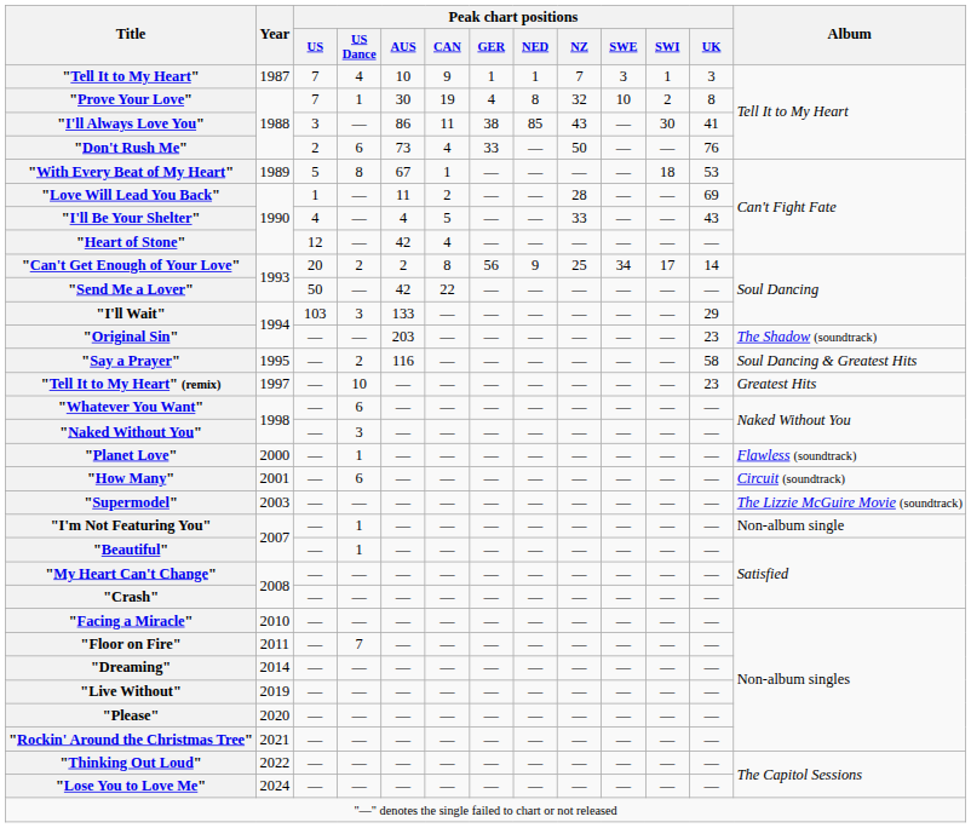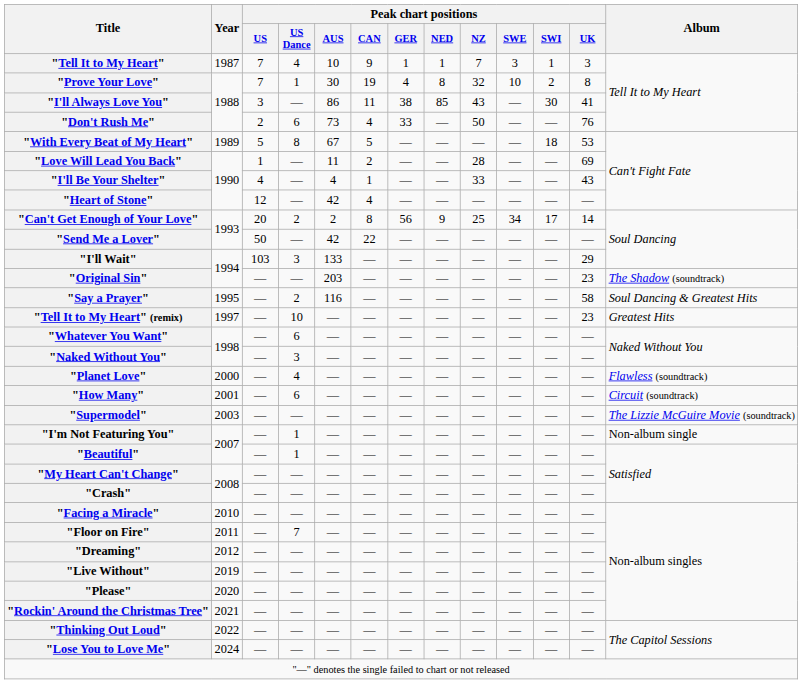 <table class="wikitable plainrowheaders" style="text-align:center;">
 <tr>
 <th scope="col" rowspan="2">Title</th>
 <th scope="col" rowspan="2">Year</th>
 <th scope="col" colspan="10">Peak chart positions</th>
 <th scope="col" rowspan="2">Album</th>
 </tr>
 <tr>
 <th scope="col" style="width:3em;font-size:85%"><a href='#'>US</a><br></th>
 <th scope="col" style="width:3em;font-size:85%"><a href='#'>US Dance</a><br></th>
 <th scope="col" style="width:3em;font-size:85%"><a href='#'>AUS</a><br></th>
 <th scope="col" style="width:3em;font-size:85%"><a href='#'>CAN</a><br></th>
 <th scope="col" style="width:3em;font-size:85%"><a href='#'>GER</a><br></th>
 <th scope="col" style="width:3em;font-size:85%"><a href='#'>NED</a><br></th>
 <th scope="col" style="width:3em;font-size:85%"><a href='#'>NZ</a><br></th>
 <th scope="col" style="width:3em;font-size:85%"><a href='#'>SWE</a><br></th>
 <th scope="col" style="width:3em;font-size:85%"><a href='#'>SWI</a><br></th>
 <th scope="col" style="width:3em;font-size:85%"><a href='#'>UK</a><br></th>
 </tr>
 <tr>
 <th scope="row">"<a href='#'>Tell It to My Heart</a>"</th>
 <td>1987</td>
 <td>7</td>
 <td>4</td>
 <td>10</td>
 <td>9</td>
 <td>1</td>
 <td>1</td>
 <td>7</td>
 <td>3</td>
 <td>1</td>
 <td>3</td>
 <td style="text-align:left;" rowspan="4"><em>Tell It to My Heart</em></td>
 </tr>
 <tr>
 <th scope="row">"<a href='#'>Prove Your Love</a>"</th>
 <td rowspan="3">1988</td>
 <td>7</td>
 <td>1</td>
 <td>30</td>
 <td>19</td>
 <td>4</td>
 <td>8</td>
 <td>32</td>
 <td>10</td>
 <td>2</td>
 <td>8</td>
 </tr>
 <tr>
 <th scope="row">"<a href='#'>I'll Always Love You</a>"</th>
 <td>3</td>
 <td>—</td>
 <td>86</td>
 <td>11</td>
 <td>38</td>
 <td>85</td>
 <td>43</td>
 <td>—</td>
 <td>30</td>
 <td>41</td>
 </tr>
 <tr>
 <th scope="row">"<a href='#'>Don't Rush Me</a>"</th>
 <td>2</td>
 <td>6</td>
 <td>73</td>
 <td>4</td>
 <td>33</td>
 <td>—</td>
 <td>50</td>
 <td>—</td>
 <td>—</td>
 <td>76</td>
 </tr>
 <tr>
 <th scope="row">"<a href='#'>With Every Beat of My Heart</a>"</th>
 <td>1989</td>
 <td>5</td>
 <td>8</td>
 <td>67</td>
-<td>1</td>
+<td>5</td>
 <td>—</td>
 <td>—</td>
 <td>—</td>
 <td>—</td>
 <td>18</td>
 <td>53</td>
 <td style="text-align:left;" rowspan="4"><em>Can't Fight Fate</em></td>
 </tr>
 <tr>
 <th scope="row">"<a href='#'>Love Will Lead You Back</a>"</th>
 <td rowspan="3">1990</td>
 <td>1</td>
 <td>—</td>
 <td>11</td>
 <td>2</td>
 <td>—</td>
 <td>—</td>
 <td>28</td>
 <td>—</td>
 <td>—</td>
 <td>69</td>
 </tr>
 <tr>
 <th scope="row">"<a href='#'>I'll Be Your Shelter</a>"</th>
 <td>4</td>
 <td>—</td>
 <td>4</td>
-<td>5</td>
+<td>1</td>
 <td>—</td>
 <td>—</td>
 <td>33</td>
 <td>—</td>
 <td>—</td>
 <td>43</td>
 </tr>
 <tr>
 <th scope="row">"<a href='#'>Heart of Stone</a>"</th>
 <td>12</td>
 <td>—</td>
 <td>42</td>
 <td>4</td>
 <td>—</td>
 <td>—</td>
 <td>—</td>
 <td>—</td>
 <td>—</td>
 <td>—</td>
 </tr>
 <tr>
 <th scope="row">"<a href='#'>Can't Get Enough of Your Love</a>"</th>
 <td rowspan="2">1993</td>
 <td>20</td>
 <td>2</td>
 <td>2</td>
 <td>8</td>
 <td>56</td>
 <td>9</td>
 <td>25</td>
 <td>34</td>
 <td>17</td>
 <td>14</td>
 <td style="text-align:left;" rowspan="3"><em>Soul Dancing</em></td>
 </tr>
 <tr>
 <th scope="row">"<a href='#'>Send Me a Lover</a>"</th>
 <td>50</td>
 <td>—</td>
 <td>42</td>
 <td>22</td>
 <td>—</td>
 <td>—</td>
 <td>—</td>
 <td>—</td>
 <td>—</td>
 <td>—</td>
 </tr>
 <tr>
 <th scope="row">"I'll Wait"</th>
 <td rowspan="2">1994</td>
 <td>103</td>
 <td>3</td>
 <td>133</td>
 <td>—</td>
 <td>—</td>
 <td>—</td>
 <td>—</td>
 <td>—</td>
 <td>—</td>
 <td>29</td>
 </tr>
 <tr>
 <th scope="row">"<a href='#'>Original Sin</a>"</th>
 <td>—</td>
 <td>—</td>
 <td>203</td>
 <td>—</td>
 <td>—</td>
 <td>—</td>
 <td>—</td>
 <td>—</td>
 <td>—</td>
 <td>23</td>
 <td style="text-align:left;"><em><a href='#'>The Shadow</a></em> <small>(soundtrack)</small></td>
 </tr>
 <tr>
 <th scope="row">"<a href='#'>Say a Prayer</a>"</th>
 <td>1995</td>
 <td>—</td>
 <td>2</td>
 <td>116</td>
 <td>—</td>
 <td>—</td>
 <td>—</td>
 <td>—</td>
 <td>—</td>
 <td>—</td>
 <td>58</td>
 <td style="text-align:left;"><em>Soul Dancing & Greatest Hits</em></td>
 </tr>
 <tr>
 <th scope="row">"<a href='#'>Tell It to My Heart</a>" <small>(remix)</small></th>
 <td>1997</td>
 <td>—</td>
 <td>10</td>
 <td>—</td>
 <td>—</td>
 <td>—</td>
 <td>—</td>
 <td>—</td>
 <td>—</td>
 <td>—</td>
 <td>23</td>
 <td style="text-align:left;"><em>Greatest Hits</em></td>
 </tr>
 <tr>
 <th scope="row">"<a href='#'>Whatever You Want</a>"</th>
 <td rowspan="2">1998</td>
 <td>—</td>
 <td>6</td>
 <td>—</td>
 <td>—</td>
 <td>—</td>
 <td>—</td>
 <td>—</td>
 <td>—</td>
 <td>—</td>
 <td>—</td>
 <td style="text-align:left;" rowspan="2"><em>Naked Without You</em></td>
 </tr>
 <tr>
 <th scope="row">"<a href='#'>Naked Without You</a>"</th>
 <td>—</td>
 <td>3</td>
 <td>—</td>
 <td>—</td>
 <td>—</td>
 <td>—</td>
 <td>—</td>
 <td>—</td>
 <td>—</td>
 <td>—</td>
 </tr>
 <tr>
 <th scope="row">"<a href='#'>Planet Love</a>"</th>
 <td>2000</td>
 <td>—</td>
-<td>1</td>
+<td>4</td>
 <td>—</td>
 <td>—</td>
 <td>—</td>
 <td>—</td>
 <td>—</td>
 <td>—</td>
 <td>—</td>
 <td>—</td>
 <td style="text-align:left;"><em><a href='#'>Flawless</a></em> <small>(soundtrack)</small></td>
 </tr>
 <tr>
 <th scope="row">"<a href='#'>How Many</a>"</th>
 <td>2001</td>
 <td>—</td>
 <td>6</td>
 <td>—</td>
 <td>—</td>
 <td>—</td>
 <td>—</td>
 <td>—</td>
 <td>—</td>
 <td>—</td>
 <td>—</td>
 <td style="text-align:left;"><em><a href='#'>Circuit</a></em> <small>(soundtrack)</small></td>
 </tr>
 <tr>
 <th scope="row">"<a href='#'>Supermodel</a>"</th>
 <td>2003</td>
 <td>—</td>
 <td>—</td>
 <td>—</td>
 <td>—</td>
 <td>—</td>
 <td>—</td>
 <td>—</td>
 <td>—</td>
 <td>—</td>
 <td>—</td>
 <td style="text-align:left;"><em><a href='#'>The Lizzie McGuire Movie</a></em> <small>(soundtrack)</small></td>
 </tr>
 <tr>
 <th scope="row">"I'm Not Featuring You"</th>
 <td rowspan="2">2007</td>
 <td>—</td>
 <td>1</td>
 <td>—</td>
 <td>—</td>
 <td>—</td>
 <td>—</td>
 <td>—</td>
 <td>—</td>
 <td>—</td>
 <td>—</td>
 <td style="text-align:left;">Non-album single</td>
 </tr>
 <tr>
 <th scope="row">"<a href='#'>Beautiful</a>"</th>
 <td>—</td>
 <td>1</td>
 <td>—</td>
 <td>—</td>
 <td>—</td>
 <td>—</td>
 <td>—</td>
 <td>—</td>
 <td>—</td>
 <td>—</td>
 <td style="text-align:left;" rowspan="3"><em>Satisfied</em></td>
 </tr>
 <tr>
 <th scope="row">"<a href='#'>My Heart Can't Change</a>"</th>
 <td rowspan="2">2008</td>
 <td>—</td>
 <td>—</td>
 <td>—</td>
 <td>—</td>
 <td>—</td>
 <td>—</td>
 <td>—</td>
 <td>—</td>
 <td>—</td>
 <td>—</td>
 </tr>
 <tr>
 <th scope="row">"Crash"</th>
 <td>—</td>
 <td>—</td>
 <td>—</td>
 <td>—</td>
 <td>—</td>
 <td>—</td>
 <td>—</td>
 <td>—</td>
 <td>—</td>
 <td>—</td>
 </tr>
 <tr>
 <th scope="row">"<a href='#'>Facing a Miracle</a>"</th>
 <td>2010</td>
 <td>—</td>
 <td>—</td>
 <td>—</td>
 <td>—</td>
 <td>—</td>
 <td>—</td>
 <td>—</td>
 <td>—</td>
 <td>—</td>
 <td>—</td>
 <td style="text-align:left;" rowspan="6">Non-album singles</td>
 </tr>
 <tr>
 <th scope="row">"Floor on Fire"</th>
 <td>2011</td>
 <td>—</td>
 <td>7</td>
 <td>—</td>
 <td>—</td>
 <td>—</td>
 <td>—</td>
 <td>—</td>
 <td>—</td>
 <td>—</td>
 <td>—</td>
 </tr>
 <tr>
 <th scope="row">"Dreaming"</th>
-<td>2014</td>
+<td>2012</td>
 <td>—</td>
 <td>—</td>
 <td>—</td>
 <td>—</td>
 <td>—</td>
 <td>—</td>
 <td>—</td>
 <td>—</td>
 <td>—</td>
 <td>—</td>
 </tr>
 <tr>
 <th scope="row">"Live Without"</th>
 <td>2019</td>
 <td>—</td>
 <td>—</td>
 <td>—</td>
 <td>—</td>
 <td>—</td>
 <td>—</td>
 <td>—</td>
 <td>—</td>
 <td>—</td>
 <td>—</td>
 </tr>
 <tr>
 <th scope="row">"Please"</th>
 <td>2020</td>
 <td>—</td>
 <td>—</td>
 <td>—</td>
 <td>—</td>
 <td>—</td>
 <td>—</td>
 <td>—</td>
 <td>—</td>
 <td>—</td>
 <td>—</td>
 </tr>
 <tr>
 <th scope="row">"<a href='#'>Rockin' Around the Christmas Tree</a>"</th>
 <td>2021</td>
 <td>—</td>
 <td>—</td>
 <td>—</td>
 <td>—</td>
 <td>—</td>
 <td>—</td>
 <td>—</td>
 <td>—</td>
 <td>—</td>
 <td>—</td>
 </tr>
 <tr>
 <th scope="row">"<a href='#'>Thinking Out Loud</a>"</th>
 <td>2022</td>
 <td>—</td>
 <td>—</td>
 <td>—</td>
 <td>—</td>
 <td>—</td>
 <td>—</td>
 <td>—</td>
 <td>—</td>
 <td>—</td>
 <td>—</td>
 <td style="text-align:left;" rowspan="2"><em>The Capitol Sessions</em></td>
 </tr>
 <tr>
 <th scope="row">"<a href='#'>Lose You to Love Me</a>"</th>
 <td>2024</td>
 <td>—</td>
 <td>—</td>
 <td>—</td>
 <td>—</td>
 <td>—</td>
 <td>—</td>
 <td>—</td>
 <td>—</td>
 <td>—</td>
 <td>—</td>
 </tr>
 <tr>
 <td style="text-align:center" colspan="15"><small>"—" denotes the single failed to chart or not released</small></td>
 </tr>
 </table>
